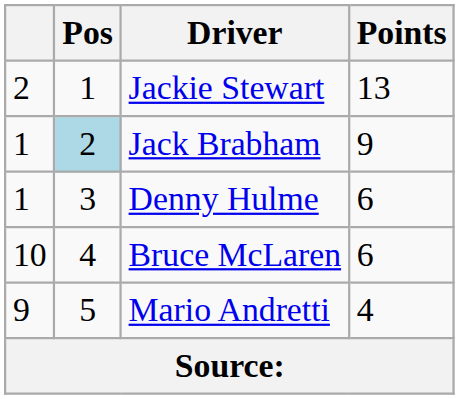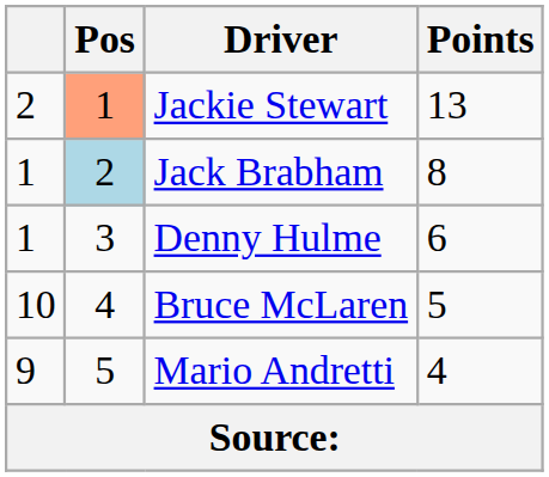 <table class="wikitable" style="font-size: 95%;">
 <tr>
 <th></th>
 <th>Pos</th>
 <th>Driver</th>
 <th>Points</th>
 </tr>
 <tr>
 <td align="left"> 2</td>
-<td align="center">1</td>
+<td align="center" style="background: lightsalmon;">1</td>
 <td> <a href='#'>Jackie Stewart</a></td>
 <td align="left">13</td>
 </tr>
 <tr>
 <td align="left"> 1</td>
 <td align="center" style="background: lightblue;">2</td>
 <td> <a href='#'>Jack Brabham</a></td>
-<td align="left">9</td>
+<td align="left">8</td>
 </tr>
 <tr>
 <td align="left"> 1</td>
 <td align="center">3</td>
 <td> <a href='#'>Denny Hulme</a></td>
 <td align="left">6</td>
 </tr>
 <tr>
 <td align="left"> 10</td>
 <td align="center">4</td>
 <td> <a href='#'>Bruce McLaren</a></td>
-<td align="left">6</td>
+<td align="left">5</td>
 </tr>
 <tr>
 <td align="left"> 9</td>
 <td align="center">5</td>
 <td> <a href='#'>Mario Andretti</a></td>
 <td align="left">4</td>
 </tr>
 <tr>
 <th colspan=4>Source:</th>
 </tr>
 </table>
